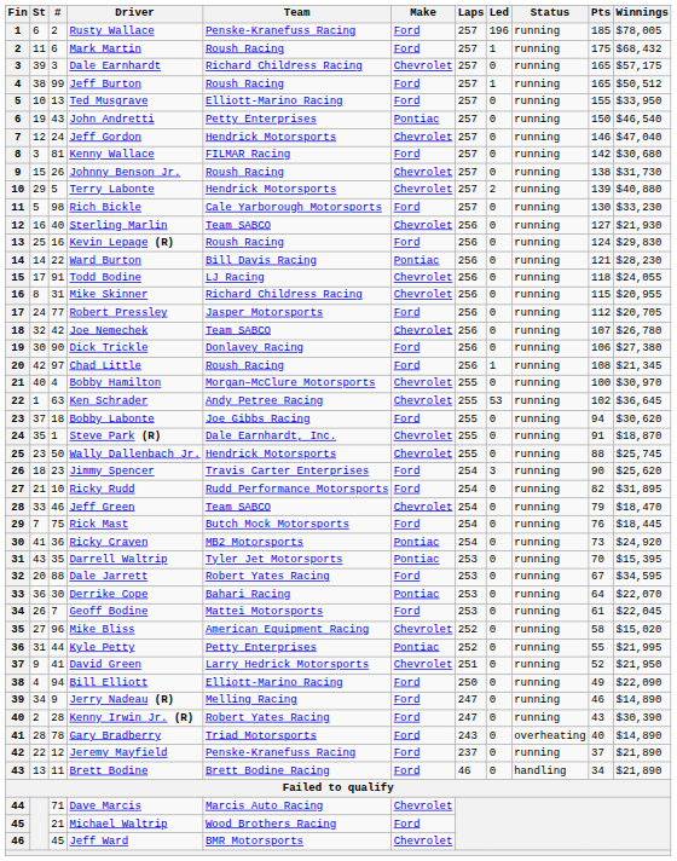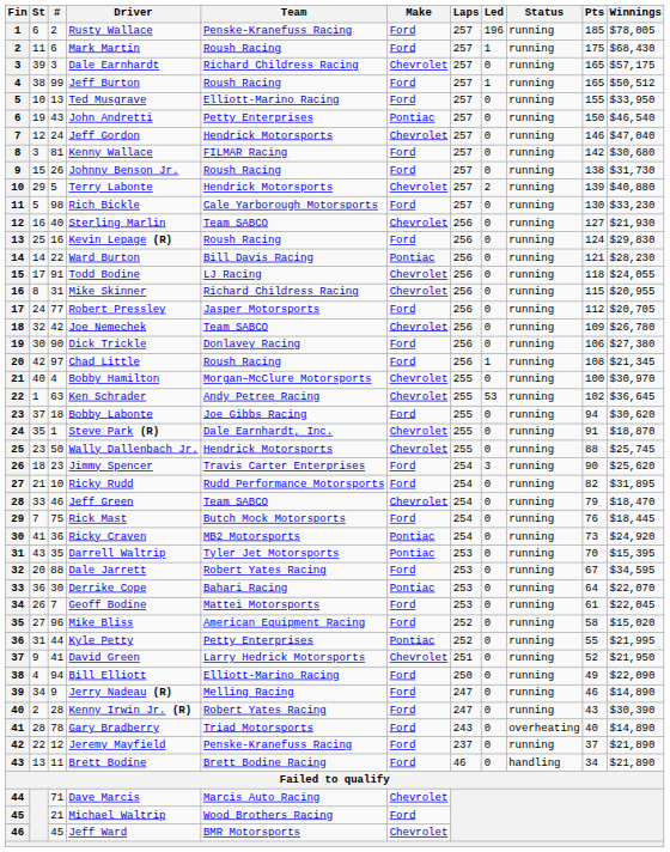 <table class="wikitable" style="font-size:95%">
 <tr>
 <th>Fin</th>
 <th>St</th>
 <th>#</th>
 <th>Driver</th>
 <th>Team</th>
 <th>Make</th>
 <th>Laps</th>
 <th>Led</th>
 <th>Status</th>
 <th>Pts</th>
 <th>Winnings</th>
 </tr>
 <tr>
 <th>1</th>
 <td>6</td>
 <td>2</td>
 <td><a href='#'>Rusty Wallace</a></td>
 <td><a href='#'>Penske-Kranefuss Racing</a></td>
 <td><a href='#'>Ford</a></td>
 <td>257</td>
 <td>196</td>
 <td>running</td>
 <td>185</td>
 <td>$78,005</td>
 </tr>
 <tr>
 <th>2</th>
 <td>11</td>
 <td>6</td>
 <td><a href='#'>Mark Martin</a></td>
 <td><a href='#'>Roush Racing</a></td>
 <td><a href='#'>Ford</a></td>
 <td>257</td>
 <td>1</td>
 <td>running</td>
 <td>175</td>
-<td>$68,432</td>
+<td>$68,430</td>
 </tr>
 <tr>
 <th>3</th>
 <td>39</td>
 <td>3</td>
 <td><a href='#'>Dale Earnhardt</a></td>
 <td><a href='#'>Richard Childress Racing</a></td>
 <td><a href='#'>Chevrolet</a></td>
 <td>257</td>
 <td>0</td>
 <td>running</td>
 <td>165</td>
 <td>$57,175</td>
 </tr>
 <tr>
 <th>4</th>
 <td>38</td>
 <td>99</td>
 <td><a href='#'>Jeff Burton</a></td>
 <td><a href='#'>Roush Racing</a></td>
 <td><a href='#'>Ford</a></td>
 <td>257</td>
 <td>1</td>
 <td>running</td>
 <td>165</td>
 <td>$50,512</td>
 </tr>
 <tr>
 <th>5</th>
 <td>10</td>
 <td>13</td>
 <td><a href='#'>Ted Musgrave</a></td>
 <td><a href='#'>Elliott-Marino Racing</a></td>
 <td><a href='#'>Ford</a></td>
 <td>257</td>
 <td>0</td>
 <td>running</td>
 <td>155</td>
 <td>$33,950</td>
 </tr>
 <tr>
 <th>6</th>
 <td>19</td>
 <td>43</td>
 <td><a href='#'>John Andretti</a></td>
 <td><a href='#'>Petty Enterprises</a></td>
 <td><a href='#'>Pontiac</a></td>
 <td>257</td>
 <td>0</td>
 <td>running</td>
 <td>150</td>
 <td>$46,540</td>
 </tr>
 <tr>
 <th>7</th>
 <td>12</td>
 <td>24</td>
 <td><a href='#'>Jeff Gordon</a></td>
 <td><a href='#'>Hendrick Motorsports</a></td>
 <td><a href='#'>Chevrolet</a></td>
 <td>257</td>
 <td>0</td>
 <td>running</td>
 <td>146</td>
 <td>$47,040</td>
 </tr>
 <tr>
 <th>8</th>
 <td>3</td>
 <td>81</td>
 <td><a href='#'>Kenny Wallace</a></td>
 <td><a href='#'>FILMAR Racing</a></td>
 <td><a href='#'>Ford</a></td>
 <td>257</td>
 <td>0</td>
 <td>running</td>
 <td>142</td>
 <td>$30,680</td>
 </tr>
 <tr>
 <th>9</th>
 <td>15</td>
 <td>26</td>
 <td><a href='#'>Johnny Benson Jr.</a></td>
 <td><a href='#'>Roush Racing</a></td>
-<td><a href='#'>Chevrolet</a></td>
+<td><a href='#'>Ford</a></td>
 <td>257</td>
 <td>0</td>
 <td>running</td>
 <td>138</td>
 <td>$31,730</td>
 </tr>
 <tr>
 <th>10</th>
 <td>29</td>
 <td>5</td>
 <td><a href='#'>Terry Labonte</a></td>
 <td><a href='#'>Hendrick Motorsports</a></td>
 <td><a href='#'>Chevrolet</a></td>
 <td>257</td>
 <td>2</td>
 <td>running</td>
 <td>139</td>
 <td>$40,880</td>
 </tr>
 <tr>
 <th>11</th>
 <td>5</td>
 <td>98</td>
 <td><a href='#'>Rich Bickle</a></td>
 <td><a href='#'>Cale Yarborough Motorsports</a></td>
 <td><a href='#'>Ford</a></td>
 <td>257</td>
 <td>0</td>
 <td>running</td>
 <td>130</td>
 <td>$33,230</td>
 </tr>
 <tr>
 <th>12</th>
 <td>16</td>
 <td>40</td>
 <td><a href='#'>Sterling Marlin</a></td>
 <td><a href='#'>Team SABCO</a></td>
 <td><a href='#'>Chevrolet</a></td>
 <td>256</td>
 <td>0</td>
 <td>running</td>
 <td>127</td>
 <td>$21,930</td>
 </tr>
 <tr>
 <th>13</th>
 <td>25</td>
 <td>16</td>
 <td><a href='#'>Kevin Lepage</a> <strong>(R)</strong></td>
 <td><a href='#'>Roush Racing</a></td>
 <td><a href='#'>Ford</a></td>
 <td>256</td>
 <td>0</td>
 <td>running</td>
 <td>124</td>
 <td>$29,830</td>
 </tr>
 <tr>
 <th>14</th>
 <td>14</td>
 <td>22</td>
 <td><a href='#'>Ward Burton</a></td>
 <td><a href='#'>Bill Davis Racing</a></td>
 <td><a href='#'>Pontiac</a></td>
 <td>256</td>
 <td>0</td>
 <td>running</td>
 <td>121</td>
 <td>$28,230</td>
 </tr>
 <tr>
 <th>15</th>
 <td>17</td>
 <td>91</td>
 <td><a href='#'>Todd Bodine</a></td>
 <td><a href='#'>LJ Racing</a></td>
 <td><a href='#'>Chevrolet</a></td>
 <td>256</td>
 <td>0</td>
 <td>running</td>
 <td>118</td>
 <td>$24,055</td>
 </tr>
 <tr>
 <th>16</th>
 <td>8</td>
 <td>31</td>
 <td><a href='#'>Mike Skinner</a></td>
 <td><a href='#'>Richard Childress Racing</a></td>
 <td><a href='#'>Chevrolet</a></td>
 <td>256</td>
 <td>0</td>
 <td>running</td>
 <td>115</td>
 <td>$20,955</td>
 </tr>
 <tr>
 <th>17</th>
 <td>24</td>
 <td>77</td>
 <td><a href='#'>Robert Pressley</a></td>
 <td><a href='#'>Jasper Motorsports</a></td>
 <td><a href='#'>Ford</a></td>
 <td>256</td>
 <td>0</td>
 <td>running</td>
 <td>112</td>
 <td>$20,705</td>
 </tr>
 <tr>
 <th>18</th>
 <td>32</td>
 <td>42</td>
 <td><a href='#'>Joe Nemechek</a></td>
 <td><a href='#'>Team SABCO</a></td>
 <td><a href='#'>Chevrolet</a></td>
 <td>256</td>
 <td>0</td>
 <td>running</td>
-<td>107</td>
+<td>109</td>
 <td>$26,780</td>
 </tr>
 <tr>
 <th>19</th>
 <td>30</td>
 <td>90</td>
 <td><a href='#'>Dick Trickle</a></td>
 <td><a href='#'>Donlavey Racing</a></td>
 <td><a href='#'>Ford</a></td>
 <td>256</td>
 <td>0</td>
 <td>running</td>
 <td>106</td>
 <td>$27,380</td>
 </tr>
 <tr>
 <th>20</th>
 <td>42</td>
 <td>97</td>
 <td><a href='#'>Chad Little</a></td>
 <td><a href='#'>Roush Racing</a></td>
 <td><a href='#'>Ford</a></td>
 <td>256</td>
 <td>1</td>
 <td>running</td>
 <td>108</td>
 <td>$21,345</td>
 </tr>
 <tr>
 <th>21</th>
 <td>40</td>
 <td>4</td>
 <td><a href='#'>Bobby Hamilton</a></td>
 <td><a href='#'>Morgan–McClure Motorsports</a></td>
 <td><a href='#'>Chevrolet</a></td>
 <td>255</td>
 <td>0</td>
 <td>running</td>
 <td>100</td>
 <td>$30,970</td>
 </tr>
 <tr>
 <th>22</th>
 <td>1</td>
 <td>63</td>
 <td><a href='#'>Ken Schrader</a></td>
 <td><a href='#'>Andy Petree Racing</a></td>
 <td><a href='#'>Chevrolet</a></td>
 <td>255</td>
 <td>53</td>
 <td>running</td>
 <td>102</td>
 <td>$36,645</td>
 </tr>
 <tr>
 <th>23</th>
 <td>37</td>
 <td>18</td>
 <td><a href='#'>Bobby Labonte</a></td>
 <td><a href='#'>Joe Gibbs Racing</a></td>
 <td><a href='#'>Ford</a></td>
 <td>255</td>
 <td>0</td>
 <td>running</td>
 <td>94</td>
 <td>$30,620</td>
 </tr>
 <tr>
 <th>24</th>
 <td>35</td>
 <td>1</td>
 <td><a href='#'>Steve Park</a> <strong>(R)</strong></td>
 <td><a href='#'>Dale Earnhardt, Inc.</a></td>
 <td><a href='#'>Chevrolet</a></td>
 <td>255</td>
 <td>0</td>
 <td>running</td>
 <td>91</td>
 <td>$18,870</td>
 </tr>
 <tr>
 <th>25</th>
 <td>23</td>
 <td>50</td>
 <td><a href='#'>Wally Dallenbach Jr.</a></td>
 <td><a href='#'>Hendrick Motorsports</a></td>
 <td><a href='#'>Chevrolet</a></td>
 <td>255</td>
 <td>0</td>
 <td>running</td>
 <td>88</td>
 <td>$25,745</td>
 </tr>
 <tr>
 <th>26</th>
 <td>18</td>
 <td>23</td>
 <td><a href='#'>Jimmy Spencer</a></td>
 <td><a href='#'>Travis Carter Enterprises</a></td>
 <td><a href='#'>Ford</a></td>
 <td>254</td>
 <td>3</td>
 <td>running</td>
 <td>90</td>
 <td>$25,620</td>
 </tr>
 <tr>
 <th>27</th>
 <td>21</td>
 <td>10</td>
 <td><a href='#'>Ricky Rudd</a></td>
 <td><a href='#'>Rudd Performance Motorsports</a></td>
 <td><a href='#'>Ford</a></td>
 <td>254</td>
 <td>0</td>
 <td>running</td>
 <td>82</td>
 <td>$31,895</td>
 </tr>
 <tr>
 <th>28</th>
 <td>33</td>
 <td>46</td>
 <td><a href='#'>Jeff Green</a></td>
 <td><a href='#'>Team SABCO</a></td>
 <td><a href='#'>Chevrolet</a></td>
 <td>254</td>
 <td>0</td>
 <td>running</td>
 <td>79</td>
 <td>$18,470</td>
 </tr>
 <tr>
 <th>29</th>
 <td>7</td>
 <td>75</td>
 <td><a href='#'>Rick Mast</a></td>
 <td><a href='#'>Butch Mock Motorsports</a></td>
 <td><a href='#'>Ford</a></td>
 <td>254</td>
 <td>0</td>
 <td>running</td>
 <td>76</td>
 <td>$18,445</td>
 </tr>
 <tr>
 <th>30</th>
 <td>41</td>
 <td>36</td>
 <td><a href='#'>Ricky Craven</a></td>
 <td><a href='#'>MB2 Motorsports</a></td>
 <td><a href='#'>Pontiac</a></td>
 <td>254</td>
 <td>0</td>
 <td>running</td>
 <td>73</td>
 <td>$24,920</td>
 </tr>
 <tr>
 <th>31</th>
 <td>43</td>
 <td>35</td>
 <td><a href='#'>Darrell Waltrip</a></td>
 <td><a href='#'>Tyler Jet Motorsports</a></td>
 <td><a href='#'>Pontiac</a></td>
 <td>253</td>
 <td>0</td>
 <td>running</td>
 <td>70</td>
 <td>$15,395</td>
 </tr>
 <tr>
 <th>32</th>
 <td>20</td>
 <td>88</td>
 <td><a href='#'>Dale Jarrett</a></td>
 <td><a href='#'>Robert Yates Racing</a></td>
 <td><a href='#'>Ford</a></td>
 <td>253</td>
 <td>0</td>
 <td>running</td>
 <td>67</td>
 <td>$34,595</td>
 </tr>
 <tr>
 <th>33</th>
 <td>36</td>
 <td>30</td>
 <td><a href='#'>Derrike Cope</a></td>
 <td><a href='#'>Bahari Racing</a></td>
 <td><a href='#'>Pontiac</a></td>
 <td>253</td>
 <td>0</td>
 <td>running</td>
 <td>64</td>
 <td>$22,070</td>
 </tr>
 <tr>
 <th>34</th>
 <td>26</td>
 <td>7</td>
 <td><a href='#'>Geoff Bodine</a></td>
 <td><a href='#'>Mattei Motorsports</a></td>
 <td><a href='#'>Ford</a></td>
 <td>253</td>
 <td>0</td>
 <td>running</td>
 <td>61</td>
 <td>$22,045</td>
 </tr>
 <tr>
 <th>35</th>
 <td>27</td>
 <td>96</td>
 <td><a href='#'>Mike Bliss</a></td>
 <td><a href='#'>American Equipment Racing</a></td>
-<td><a href='#'>Chevrolet</a></td>
+<td><a href='#'>Ford</a></td>
 <td>252</td>
 <td>0</td>
 <td>running</td>
 <td>58</td>
 <td>$15,020</td>
 </tr>
 <tr>
 <th>36</th>
 <td>31</td>
 <td>44</td>
 <td><a href='#'>Kyle Petty</a></td>
 <td><a href='#'>Petty Enterprises</a></td>
 <td><a href='#'>Pontiac</a></td>
 <td>252</td>
 <td>0</td>
 <td>running</td>
 <td>55</td>
 <td>$21,995</td>
 </tr>
 <tr>
 <th>37</th>
 <td>9</td>
 <td>41</td>
 <td><a href='#'>David Green</a></td>
 <td><a href='#'>Larry Hedrick Motorsports</a></td>
 <td><a href='#'>Chevrolet</a></td>
 <td>251</td>
 <td>0</td>
 <td>running</td>
 <td>52</td>
 <td>$21,950</td>
 </tr>
 <tr>
 <th>38</th>
 <td>4</td>
 <td>94</td>
 <td><a href='#'>Bill Elliott</a></td>
 <td><a href='#'>Elliott-Marino Racing</a></td>
 <td><a href='#'>Ford</a></td>
 <td>250</td>
 <td>0</td>
 <td>running</td>
 <td>49</td>
 <td>$22,090</td>
 </tr>
 <tr>
 <th>39</th>
 <td>34</td>
 <td>9</td>
 <td><a href='#'>Jerry Nadeau</a> <strong>(R)</strong></td>
 <td><a href='#'>Melling Racing</a></td>
 <td><a href='#'>Ford</a></td>
 <td>247</td>
 <td>0</td>
 <td>running</td>
 <td>46</td>
 <td>$14,890</td>
 </tr>
 <tr>
 <th>40</th>
 <td>2</td>
 <td>28</td>
 <td><a href='#'>Kenny Irwin Jr.</a> <strong>(R)</strong></td>
 <td><a href='#'>Robert Yates Racing</a></td>
 <td><a href='#'>Ford</a></td>
 <td>247</td>
 <td>0</td>
 <td>running</td>
 <td>43</td>
 <td>$30,390</td>
 </tr>
 <tr>
 <th>41</th>
 <td>28</td>
 <td>78</td>
 <td><a href='#'>Gary Bradberry</a></td>
 <td><a href='#'>Triad Motorsports</a></td>
 <td><a href='#'>Ford</a></td>
 <td>243</td>
 <td>0</td>
 <td>overheating</td>
 <td>40</td>
 <td>$14,890</td>
 </tr>
 <tr>
 <th>42</th>
 <td>22</td>
 <td>12</td>
 <td><a href='#'>Jeremy Mayfield</a></td>
 <td><a href='#'>Penske-Kranefuss Racing</a></td>
 <td><a href='#'>Ford</a></td>
 <td>237</td>
 <td>0</td>
 <td>running</td>
 <td>37</td>
 <td>$21,890</td>
 </tr>
 <tr>
 <th>43</th>
 <td>13</td>
 <td>11</td>
 <td><a href='#'>Brett Bodine</a></td>
 <td><a href='#'>Brett Bodine Racing</a></td>
 <td><a href='#'>Ford</a></td>
 <td>46</td>
 <td>0</td>
 <td>handling</td>
 <td>34</td>
 <td>$21,890</td>
 </tr>
 <tr>
 <th colspan="11">Failed to qualify</th>
 </tr>
 <tr>
 <th>44</th>
 <th rowspan="3"></th>
 <td>71</td>
 <td><a href='#'>Dave Marcis</a></td>
 <td><a href='#'>Marcis Auto Racing</a></td>
 <td><a href='#'>Chevrolet</a></td>
 <th colspan="5" rowspan="3"></th>
 </tr>
 <tr>
 <th>45</th>
 <td>21</td>
 <td><a href='#'>Michael Waltrip</a></td>
 <td><a href='#'>Wood Brothers Racing</a></td>
 <td><a href='#'>Ford</a></td>
 </tr>
 <tr>
 <th>46</th>
 <td>45</td>
 <td><a href='#'>Jeff Ward</a></td>
 <td><a href='#'>BMR Motorsports</a></td>
 <td><a href='#'>Chevrolet</a></td>
 </tr>
 <tr>
 <th colspan="11"></th>
 </tr>
 </table>
